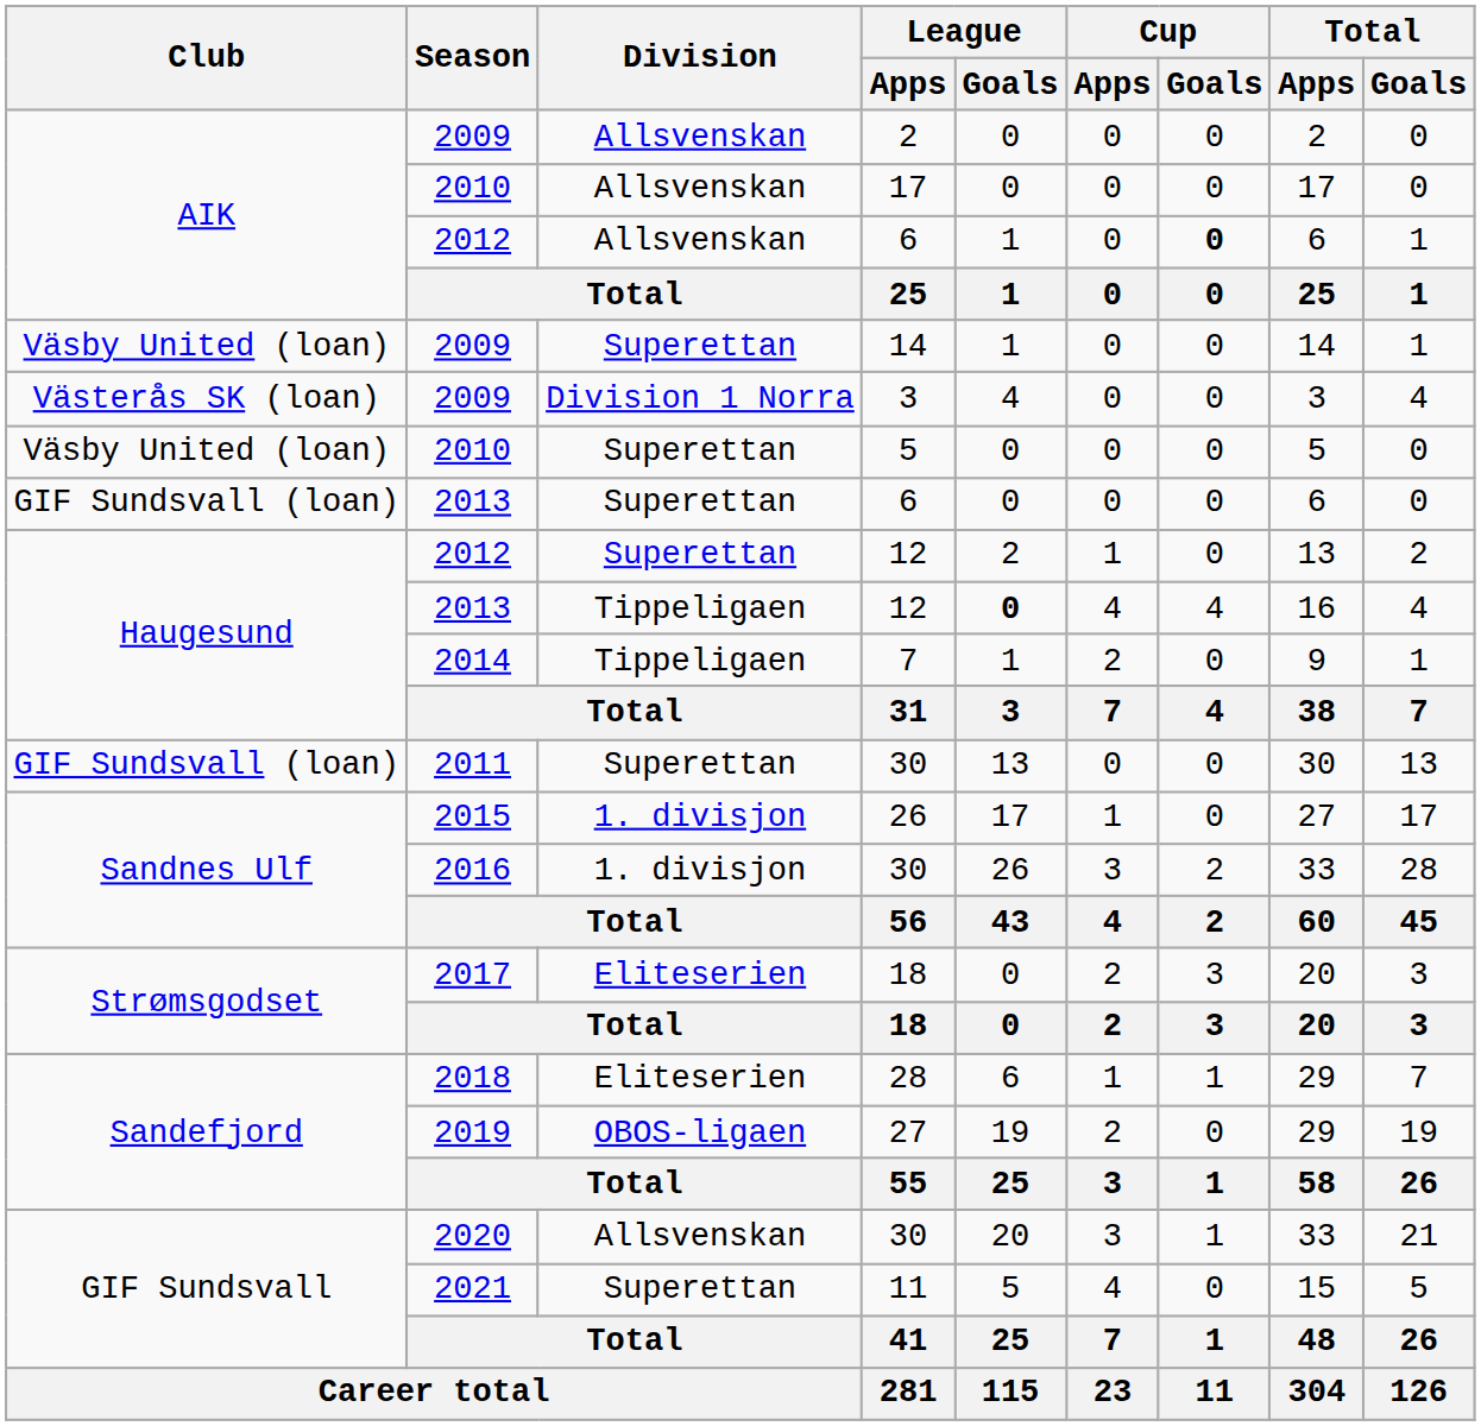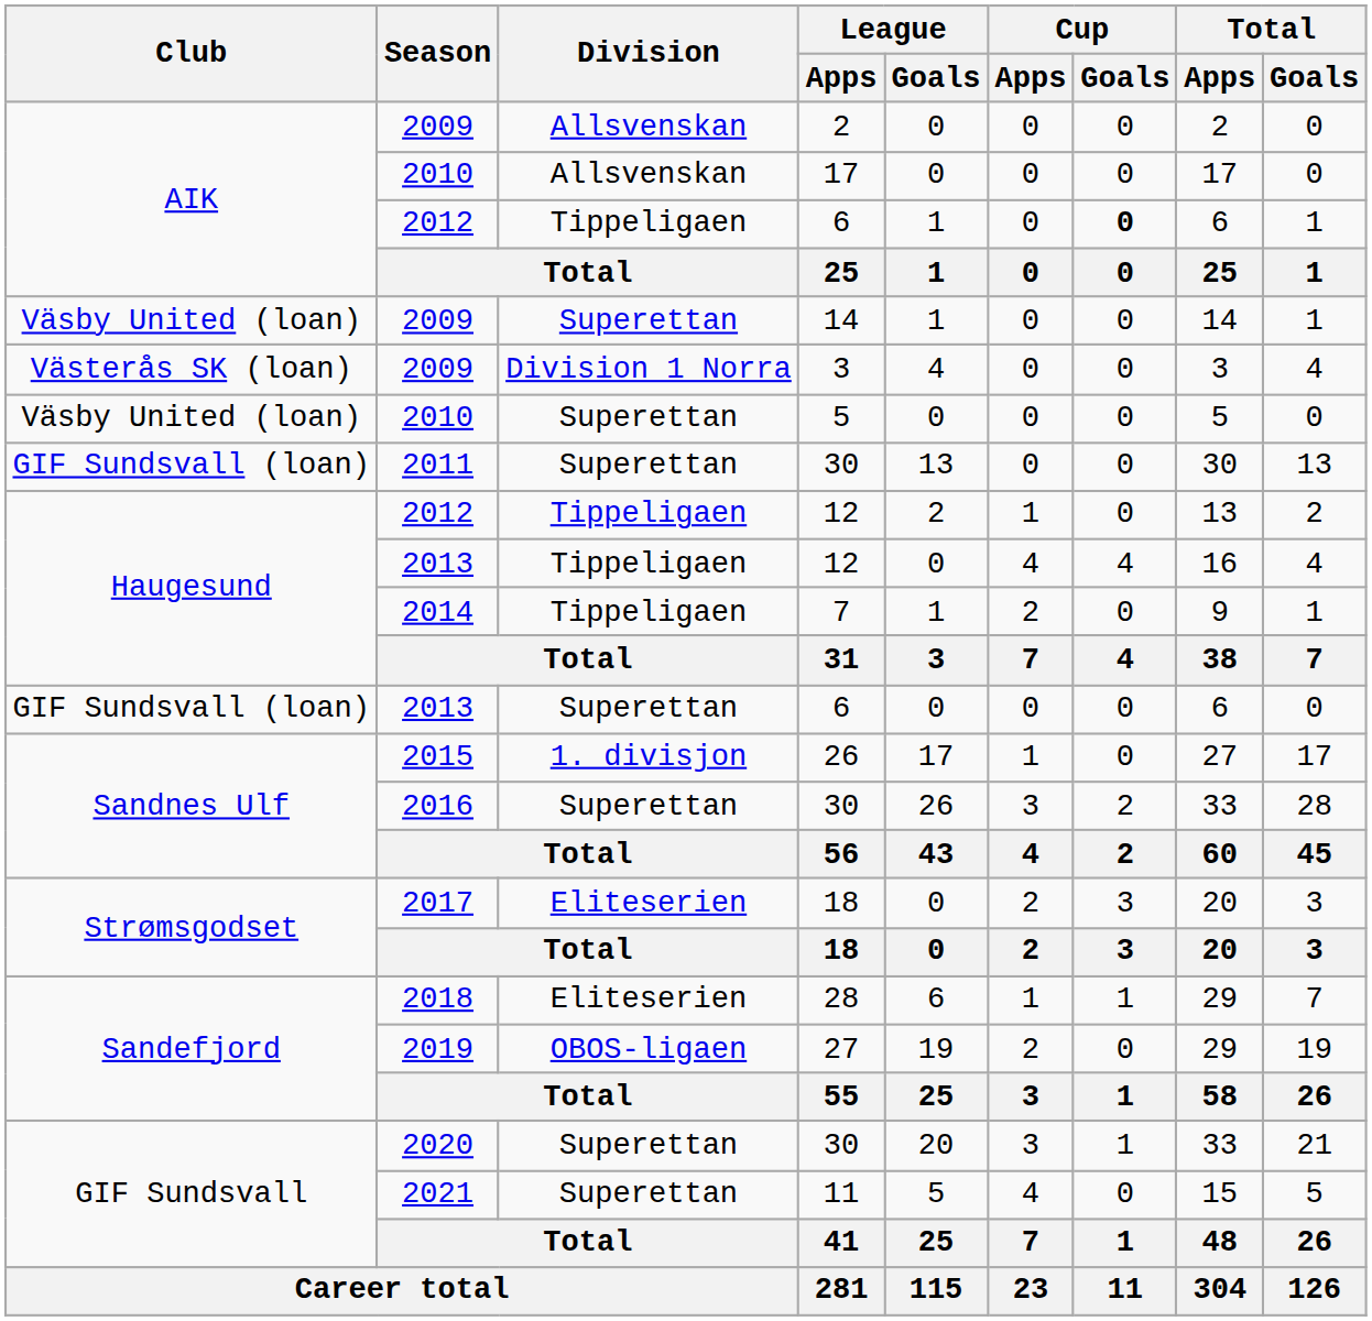 <table class="wikitable" style="text-align: center;">
 <tr>
 <th rowspan="2">Club</th>
 <th rowspan="2">Season</th>
 <th rowspan="2">Division</th>
 <th colspan="2">League</th>
 <th colspan="2">Cup</th>
 <th colspan="2">Total</th>
 </tr>
 <tr>
 <th>Apps</th>
 <th>Goals</th>
 <th>Apps</th>
 <th>Goals</th>
 <th>Apps</th>
 <th>Goals</th>
 </tr>
 <tr>
 <td rowspan="4" valign="center"><a href='#'>AIK</a></td>
 <td><a href='#'>2009</a></td>
 <td valign="center"><a href='#'>Allsvenskan</a></td>
 <td>2</td>
 <td>0</td>
 <td>0</td>
 <td>0</td>
 <td>2</td>
 <td>0</td>
 </tr>
 <tr>
 <td><a href='#'>2010</a></td>
 <td>Allsvenskan</td>
 <td>17</td>
 <td>0</td>
 <td>0</td>
 <td>0</td>
 <td>17</td>
 <td>0</td>
 </tr>
 <tr>
 <td><a href='#'>2012</a></td>
-<td>Allsvenskan</td>
+<td>Tippeligaen</td>
 <td>6</td>
 <td>1</td>
 <td>0</td>
 <td><strong>0</strong></td>
 <td>6</td>
 <td>1</td>
 </tr>
 <tr>
 <th colspan="2">Total</th>
 <th>25</th>
 <th>1</th>
 <th>0</th>
 <th>0</th>
 <th>25</th>
 <th>1</th>
 </tr>
 <tr>
 <td rowspan="1" valign="center"><a href='#'>Väsby United</a> (loan)</td>
 <td><a href='#'>2009</a></td>
 <td valign="center"><a href='#'>Superettan</a></td>
 <td>14</td>
 <td>1</td>
 <td>0</td>
 <td>0</td>
 <td>14</td>
 <td>1</td>
 </tr>
 <tr>
 <td><a href='#'>Västerås SK</a> (loan)</td>
 <td><a href='#'>2009</a></td>
 <td><a href='#'>Division 1 Norra</a></td>
 <td>3</td>
 <td>4</td>
 <td>0</td>
 <td>0</td>
 <td>3</td>
 <td>4</td>
 </tr>
 <tr>
 <td rowspan="1">Väsby United (loan)</td>
 <td><a href='#'>2010</a></td>
 <td>Superettan</td>
 <td>5</td>
 <td>0</td>
 <td>0</td>
 <td>0</td>
 <td>5</td>
 <td>0</td>
 </tr>
 <tr>
-<td rowspan="1" valign="center">GIF Sundsvall (loan)</td>
-<td><a href='#'>2013</a></td>
+<td rowspan="1" valign="center"><a href='#'>GIF Sundsvall</a> (loan)</td>
+<td><a href='#'>2011</a></td>
 <td>Superettan</td>
-<td>6</td>
+<td>30</td>
+<td>13</td>
 <td>0</td>
 <td>0</td>
-<td>0</td>
-<td>6</td>
-<td>0</td>
+<td>30</td>
+<td>13</td>
 </tr>
 <tr>
 <td rowspan="4" valign="center"><a href='#'>Haugesund</a></td>
 <td><a href='#'>2012</a></td>
-<td valign="center"><a href='#'>Superettan</a></td>
+<td valign="center"><a href='#'>Tippeligaen</a></td>
 <td>12</td>
 <td>2</td>
 <td>1</td>
 <td>0</td>
 <td>13</td>
 <td>2</td>
 </tr>
 <tr>
 <td><a href='#'>2013</a></td>
 <td>Tippeligaen</td>
 <td>12</td>
-<td><strong>0</strong></td>
+<td>0</td>
 <td>4</td>
 <td>4</td>
 <td>16</td>
 <td>4</td>
 </tr>
 <tr>
 <td><a href='#'>2014</a></td>
 <td>Tippeligaen</td>
 <td>7</td>
 <td>1</td>
 <td>2</td>
 <td>0</td>
 <td>9</td>
 <td>1</td>
 </tr>
 <tr>
 <th colspan="2">Total</th>
 <th>31</th>
 <th>3</th>
 <th>7</th>
 <th>4</th>
 <th>38</th>
 <th>7</th>
 </tr>
 <tr>
-<td rowspan="1" valign="center"><a href='#'>GIF Sundsvall</a> (loan)</td>
-<td><a href='#'>2011</a></td>
+<td rowspan="1" valign="center">GIF Sundsvall (loan)</td>
+<td><a href='#'>2013</a></td>
 <td>Superettan</td>
-<td>30</td>
-<td>13</td>
+<td>6</td>
 <td>0</td>
 <td>0</td>
-<td>30</td>
-<td>13</td>
+<td>0</td>
+<td>6</td>
+<td>0</td>
 </tr>
 <tr>
 <td rowspan="3" valign="center"><a href='#'>Sandnes Ulf</a></td>
 <td><a href='#'>2015</a></td>
 <td valign="center"><a href='#'>1. divisjon</a></td>
 <td>26</td>
 <td>17</td>
 <td>1</td>
 <td>0</td>
 <td>27</td>
 <td>17</td>
 </tr>
 <tr>
 <td><a href='#'>2016</a></td>
-<td>1. divisjon</td>
+<td valign="center">Superettan</td>
 <td>30</td>
 <td>26</td>
 <td>3</td>
 <td>2</td>
 <td>33</td>
 <td>28</td>
 </tr>
 <tr>
 <th colspan="2">Total</th>
 <th>56</th>
 <th>43</th>
 <th>4</th>
 <th>2</th>
 <th>60</th>
 <th>45</th>
 </tr>
 <tr>
 <td rowspan="2" valign="center"><a href='#'>Strømsgodset</a></td>
 <td><a href='#'>2017</a></td>
 <td><a href='#'>Eliteserien</a></td>
 <td>18</td>
 <td>0</td>
 <td>2</td>
 <td>3</td>
 <td>20</td>
 <td>3</td>
 </tr>
 <tr>
 <th colspan="2">Total</th>
 <th>18</th>
 <th>0</th>
 <th>2</th>
 <th>3</th>
 <th>20</th>
 <th>3</th>
 </tr>
 <tr>
 <td rowspan="3" valign="center"><a href='#'>Sandefjord</a></td>
 <td><a href='#'>2018</a></td>
 <td>Eliteserien</td>
 <td>28</td>
 <td>6</td>
 <td>1</td>
 <td>1</td>
 <td>29</td>
 <td>7</td>
 </tr>
 <tr>
 <td><a href='#'>2019</a></td>
 <td><a href='#'>OBOS-ligaen</a></td>
 <td>27</td>
 <td>19</td>
 <td>2</td>
 <td>0</td>
 <td>29</td>
 <td>19</td>
 </tr>
 <tr>
 <th colspan="2">Total</th>
 <th>55</th>
 <th>25</th>
 <th>3</th>
 <th>1</th>
 <th>58</th>
 <th>26</th>
 </tr>
 <tr>
 <td rowspan="3" valign="center">GIF Sundsvall</td>
 <td><a href='#'>2020</a></td>
-<td>Allsvenskan</td>
+<td valign="center">Superettan</td>
 <td>30</td>
 <td>20</td>
 <td>3</td>
 <td>1</td>
 <td>33</td>
 <td>21</td>
 </tr>
 <tr>
 <td><a href='#'>2021</a></td>
 <td>Superettan</td>
 <td>11</td>
 <td>5</td>
 <td>4</td>
 <td>0</td>
 <td>15</td>
 <td>5</td>
 </tr>
 <tr>
 <th colspan="2">Total</th>
 <th>41</th>
 <th>25</th>
 <th>7</th>
 <th>1</th>
 <th>48</th>
 <th>26</th>
 </tr>
 <tr>
 <th colspan="3">Career total</th>
 <th>281</th>
 <th>115</th>
 <th>23</th>
 <th>11</th>
 <th>304</th>
 <th>126</th>
 </tr>
 </table>
